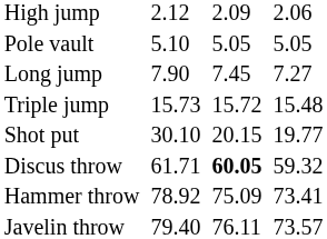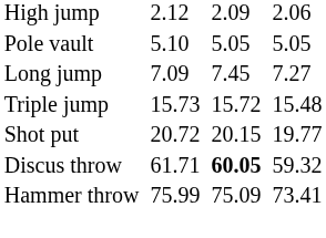 <table>
 <tr>
 <td>High jump</td>
 <td></td>
 <td>2.12</td>
 <td></td>
 <td>2.09</td>
 <td></td>
 <td>2.06</td>
 </tr>
 <tr>
 <td>Pole vault</td>
 <td></td>
 <td>5.10</td>
 <td></td>
 <td>5.05</td>
 <td></td>
 <td>5.05</td>
 </tr>
 <tr>
 <td>Long jump</td>
 <td></td>
-<td>7.90</td>
+<td>7.09</td>
 <td></td>
 <td>7.45</td>
 <td></td>
 <td>7.27</td>
 </tr>
 <tr>
 <td>Triple jump</td>
 <td></td>
 <td>15.73</td>
 <td></td>
 <td>15.72</td>
 <td></td>
 <td>15.48</td>
 </tr>
 <tr>
 <td>Shot put</td>
 <td></td>
-<td>30.10</td>
+<td>20.72</td>
 <td></td>
 <td>20.15</td>
 <td></td>
 <td>19.77</td>
 </tr>
 <tr>
 <td>Discus throw</td>
 <td></td>
 <td>61.71</td>
 <td></td>
 <td><strong>60.05</strong></td>
 <td></td>
 <td>59.32</td>
 </tr>
 <tr>
 <td>Hammer throw</td>
 <td></td>
-<td>78.92</td>
+<td>75.99</td>
 <td></td>
 <td>75.09</td>
 <td></td>
 <td>73.41</td>
 </tr>
-<tr>
-<td>Javelin throw</td>
-<td></td>
-<td>79.40</td>
-<td></td>
-<td>76.11</td>
-<td></td>
-<td>73.57</td>
-</tr>
 </table>
